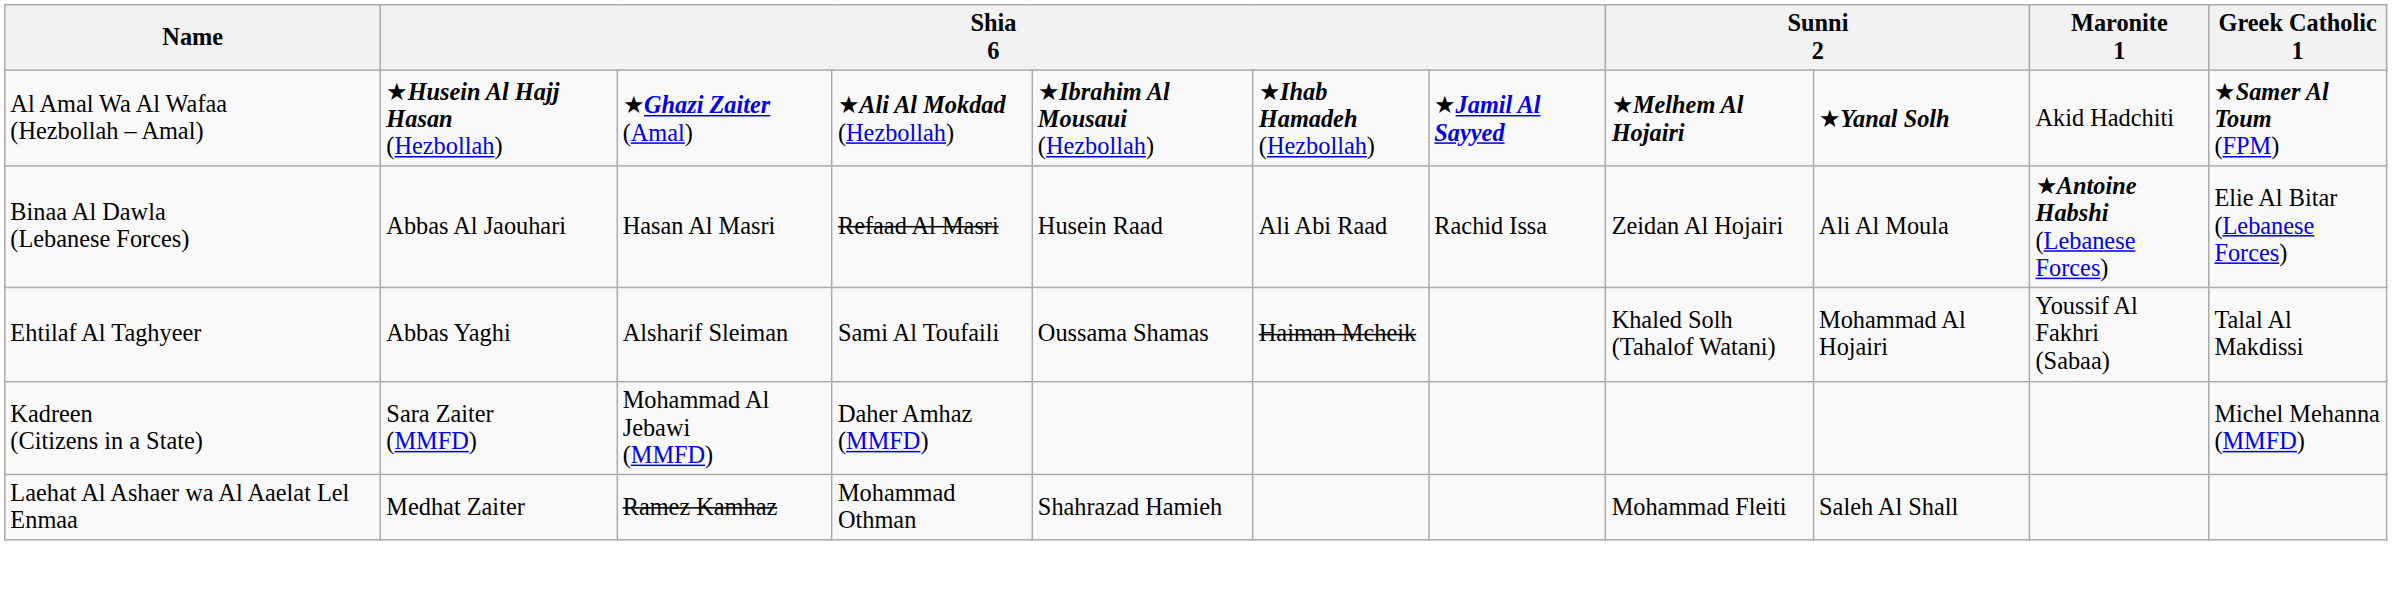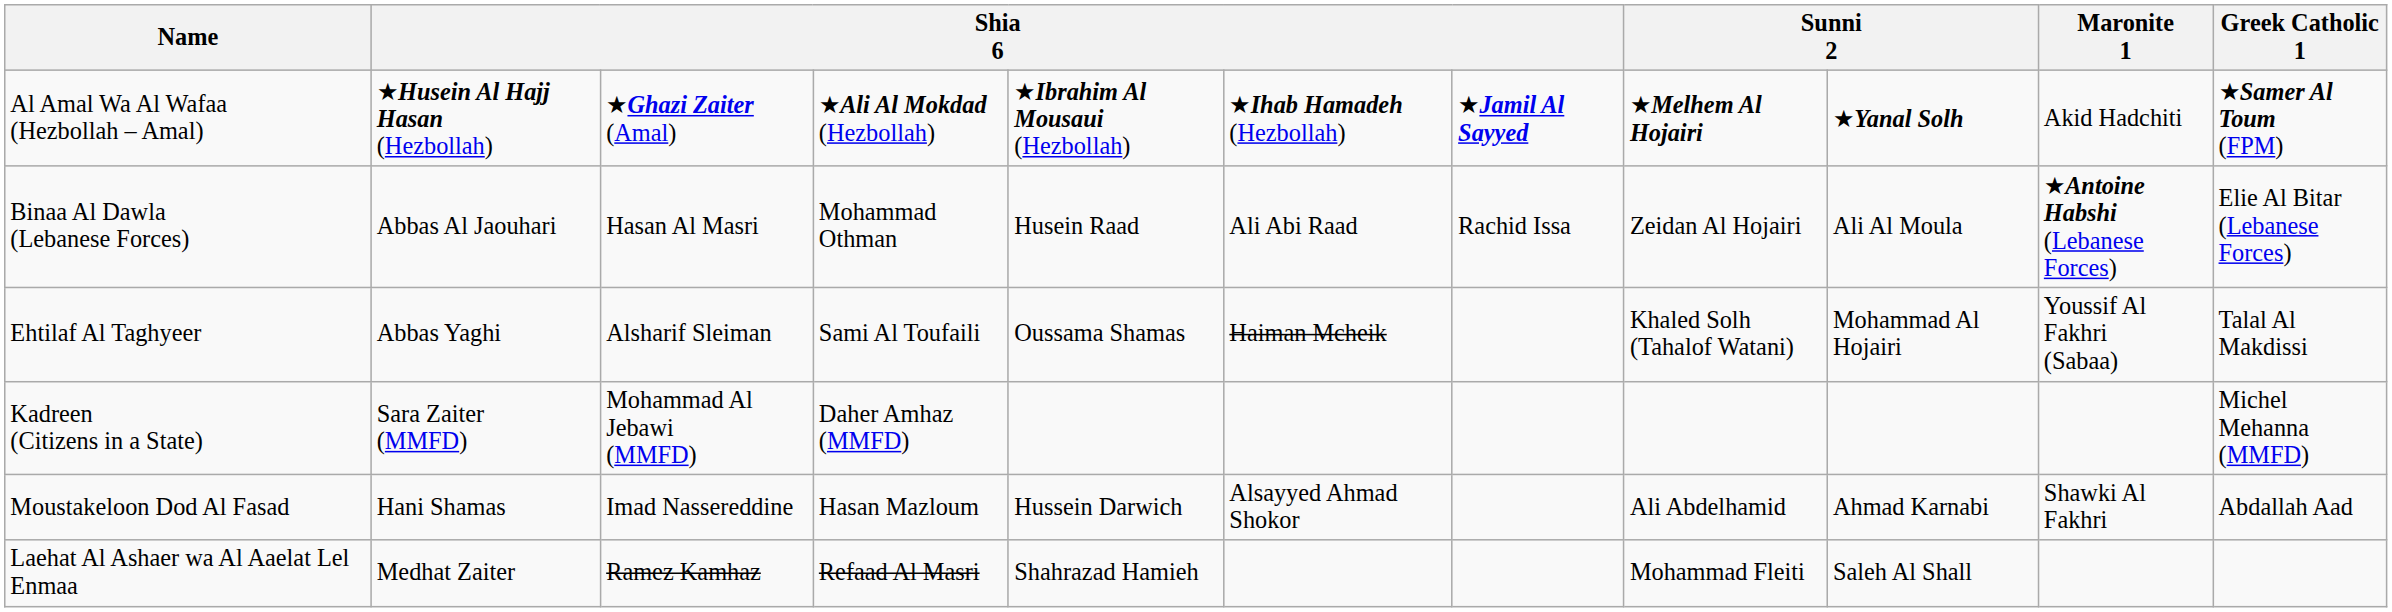 <table class="wikitable">
 <tr>
 <th>Name</th>
 <th colspan="6">Shia<br>6</th>
 <th colspan="2">Sunni<br>2</th>
 <th>Maronite<br>1</th>
 <th>Greek Catholic<br>1</th>
 </tr>
 <tr>
 <td>Al Amal Wa Al Wafaa<br>(Hezbollah – Amal)</td>
 <td>★<strong><em>Husein Al Hajj Hasan</em></strong><br>(<a href='#'>Hezbollah</a>)</td>
 <td>★<strong><em><a href='#'>Ghazi Zaiter</a></em></strong><br>(<a href='#'>Amal</a>)</td>
 <td>★<strong><em>Ali Al Mokdad</em></strong><br>(<a href='#'>Hezbollah</a>)</td>
 <td>★<strong><em>Ibrahim Al Mousaui</em></strong><br>(<a href='#'>Hezbollah</a>)</td>
 <td>★<strong><em>Ihab Hamadeh</em></strong><br>(<a href='#'>Hezbollah</a>)</td>
 <td>★<strong><em><a href='#'>Jamil Al Sayyed</a></em></strong></td>
 <td>★<strong><em>Melhem Al Hojairi</em></strong></td>
 <td>★<strong><em>Yanal Solh</em></strong></td>
 <td>Akid Hadchiti</td>
 <td>★<strong><em>Samer Al Toum</em></strong><br>(<a href='#'>FPM</a>)</td>
 </tr>
 <tr>
 <td>Binaa Al Dawla<br>(Lebanese Forces)</td>
 <td>Abbas Al Jaouhari</td>
 <td>Hasan Al Masri</td>
-<td><s>Refaad Al Masri</s></td>
+<td>Mohammad Othman</td>
 <td>Husein Raad</td>
 <td>Ali Abi Raad</td>
 <td>Rachid Issa</td>
 <td>Zeidan Al Hojairi</td>
 <td>Ali Al Moula</td>
 <td>★<strong><em>Antoine Habshi</em></strong><br>(<a href='#'>Lebanese Forces</a>)</td>
 <td>Elie Al Bitar<br>(<a href='#'>Lebanese Forces</a>)</td>
 </tr>
 <tr>
 <td>Ehtilaf Al Taghyeer</td>
 <td>Abbas Yaghi</td>
 <td>Alsharif Sleiman</td>
 <td>Sami Al Toufaili</td>
 <td>Oussama Shamas</td>
 <td><s>Haiman Mcheik</s></td>
 <td></td>
 <td>Khaled Solh<br>(Tahalof Watani)</td>
 <td>Mohammad Al Hojairi</td>
 <td>Youssif Al Fakhri<br>(Sabaa)</td>
 <td>Talal Al Makdissi</td>
 </tr>
 <tr>
 <td>Kadreen<br>(Citizens in a State)</td>
 <td>Sara Zaiter<br>(<a href='#'>MMFD</a>)</td>
 <td>Mohammad Al Jebawi<br>(<a href='#'>MMFD</a>)</td>
 <td>Daher Amhaz<br>(<a href='#'>MMFD</a>)</td>
 <td></td>
 <td></td>
 <td></td>
 <td></td>
 <td></td>
 <td></td>
 <td>Michel Mehanna<br>(<a href='#'>MMFD</a>)</td>
 </tr>
 <tr>
+<td>Moustakeloon Dod Al Fasad</td>
+<td>Hani Shamas</td>
+<td>Imad Nassereddine</td>
+<td>Hasan Mazloum</td>
+<td>Hussein Darwich</td>
+<td>Alsayyed Ahmad Shokor</td>
+<td></td>
+<td>Ali Abdelhamid</td>
+<td>Ahmad Karnabi</td>
+<td>Shawki Al Fakhri</td>
+<td>Abdallah Aad</td>
+</tr>
+<tr>
 <td>Laehat Al Ashaer wa Al Aaelat Lel Enmaa</td>
 <td>Medhat Zaiter</td>
 <td><s>Ramez Kamhaz</s></td>
-<td>Mohammad Othman</td>
+<td><s>Refaad Al Masri</s></td>
 <td>Shahrazad Hamieh</td>
 <td></td>
 <td></td>
 <td>Mohammad Fleiti</td>
 <td>Saleh Al Shall</td>
 <td></td>
 <td></td>
 </tr>
 </table>
